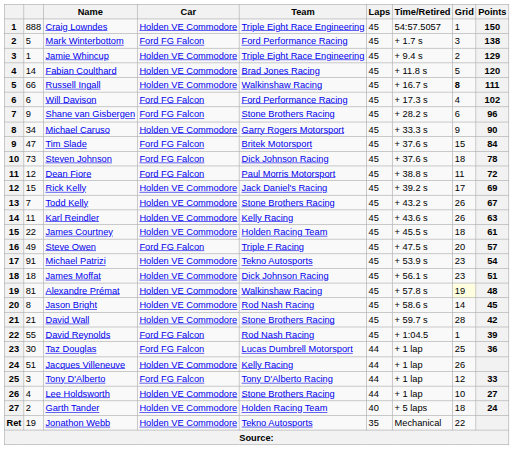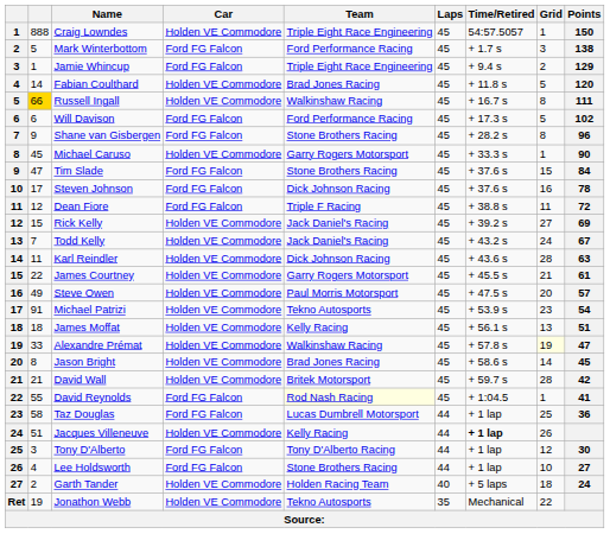 <table class="wikitable" style="font-size: 95%;">
 <tr>
 <th></th>
 <th></th>
 <th>Name</th>
 <th>Car</th>
 <th>Team</th>
 <th>Laps</th>
 <th>Time/Retired</th>
 <th>Grid</th>
 <th>Points</th>
 </tr>
 <tr>
 <th>1</th>
 <td>888</td>
 <td> <a href='#'>Craig Lowndes</a></td>
 <td><a href='#'>Holden VE Commodore</a></td>
 <td><a href='#'>Triple Eight Race Engineering</a></td>
 <td>45</td>
 <td>54:57.5057</td>
 <td>1</td>
 <th>150</th>
 </tr>
 <tr>
 <th>2</th>
 <td>5</td>
 <td> <a href='#'>Mark Winterbottom</a></td>
 <td><a href='#'>Ford FG Falcon</a></td>
 <td><a href='#'>Ford Performance Racing</a></td>
 <td>45</td>
 <td>+ 1.7 s</td>
 <td>3</td>
 <th>138</th>
 </tr>
 <tr>
 <th>3</th>
 <td>1</td>
 <td> <a href='#'>Jamie Whincup</a></td>
-<td><a href='#'>Holden VE Commodore</a></td>
+<td><a href='#'>Ford FG Falcon</a></td>
 <td><a href='#'>Triple Eight Race Engineering</a></td>
 <td>45</td>
 <td>+ 9.4 s</td>
 <td>2</td>
 <th>129</th>
 </tr>
 <tr>
 <th>4</th>
 <td>14</td>
 <td> <a href='#'>Fabian Coulthard</a></td>
 <td><a href='#'>Holden VE Commodore</a></td>
 <td><a href='#'>Brad Jones Racing</a></td>
 <td>45</td>
 <td>+ 11.8 s</td>
 <td>5</td>
 <th>120</th>
 </tr>
 <tr>
 <th>5</th>
-<td>66</td>
+<td style="background: gold;">66</td>
 <td> <a href='#'>Russell Ingall</a></td>
 <td><a href='#'>Holden VE Commodore</a></td>
 <td><a href='#'>Walkinshaw Racing</a></td>
 <td>45</td>
 <td>+ 16.7 s</td>
-<td><strong>8</strong></td>
+<td>8</td>
 <th>111</th>
 </tr>
 <tr>
 <th>6</th>
 <td>6</td>
 <td> <a href='#'>Will Davison</a></td>
 <td><a href='#'>Ford FG Falcon</a></td>
 <td><a href='#'>Ford Performance Racing</a></td>
 <td>45</td>
 <td>+ 17.3 s</td>
-<td>4</td>
+<td>5</td>
 <th>102</th>
 </tr>
 <tr>
 <th>7</th>
 <td>9</td>
 <td> <a href='#'>Shane van Gisbergen</a></td>
 <td><a href='#'>Ford FG Falcon</a></td>
 <td><a href='#'>Stone Brothers Racing</a></td>
 <td>45</td>
 <td>+ 28.2 s</td>
-<td>6</td>
+<td>8</td>
 <th>96</th>
 </tr>
 <tr>
 <th>8</th>
-<td>34</td>
+<td>45</td>
 <td> <a href='#'>Michael Caruso</a></td>
 <td><a href='#'>Holden VE Commodore</a></td>
 <td><a href='#'>Garry Rogers Motorsport</a></td>
 <td>45</td>
 <td>+ 33.3 s</td>
-<td>9</td>
+<td>1</td>
 <th>90</th>
 </tr>
 <tr>
 <th>9</th>
 <td>47</td>
 <td> <a href='#'>Tim Slade</a></td>
 <td><a href='#'>Ford FG Falcon</a></td>
-<td><a href='#'>Britek Motorsport</a></td>
+<td><a href='#'>Stone Brothers Racing</a></td>
 <td>45</td>
 <td>+ 37.6 s</td>
 <td>15</td>
 <th>84</th>
 </tr>
 <tr>
 <th>10</th>
-<td>73</td>
+<td>17</td>
 <td> <a href='#'>Steven Johnson</a></td>
 <td><a href='#'>Ford FG Falcon</a></td>
 <td><a href='#'>Dick Johnson Racing</a></td>
 <td>45</td>
 <td>+ 37.6 s</td>
-<td>18</td>
+<td>16</td>
 <th>78</th>
 </tr>
 <tr>
 <th>11</th>
 <td>12</td>
 <td> <a href='#'>Dean Fiore</a></td>
 <td><a href='#'>Ford FG Falcon</a></td>
-<td><a href='#'>Paul Morris Motorsport</a></td>
+<td><a href='#'>Triple F Racing</a></td>
 <td>45</td>
 <td>+ 38.8 s</td>
 <td>11</td>
 <th>72</th>
 </tr>
 <tr>
 <th>12</th>
 <td>15</td>
 <td> <a href='#'>Rick Kelly</a></td>
 <td><a href='#'>Holden VE Commodore</a></td>
 <td><a href='#'>Jack Daniel's Racing</a></td>
 <td>45</td>
 <td>+ 39.2 s</td>
-<td>17</td>
+<td>27</td>
 <th>69</th>
 </tr>
 <tr>
 <th>13</th>
 <td>7</td>
 <td> <a href='#'>Todd Kelly</a></td>
 <td><a href='#'>Holden VE Commodore</a></td>
-<td><a href='#'>Stone Brothers Racing</a></td>
+<td><a href='#'>Jack Daniel's Racing</a></td>
 <td>45</td>
 <td>+ 43.2 s</td>
-<td>26</td>
+<td>24</td>
 <th>67</th>
 </tr>
 <tr>
 <th>14</th>
 <td>11</td>
 <td> <a href='#'>Karl Reindler</a></td>
 <td><a href='#'>Holden VE Commodore</a></td>
-<td><a href='#'>Kelly Racing</a></td>
+<td><a href='#'>Dick Johnson Racing</a></td>
 <td>45</td>
 <td>+ 43.6 s</td>
-<td>26</td>
+<td>28</td>
 <th>63</th>
 </tr>
 <tr>
 <th>15</th>
 <td>22</td>
 <td> <a href='#'>James Courtney</a></td>
 <td><a href='#'>Holden VE Commodore</a></td>
-<td><a href='#'>Holden Racing Team</a></td>
+<td><a href='#'>Garry Rogers Motorsport</a></td>
 <td>45</td>
 <td>+ 45.5 s</td>
-<td>18</td>
+<td>21</td>
 <th>61</th>
 </tr>
 <tr>
 <th>16</th>
 <td>49</td>
 <td> <a href='#'>Steve Owen</a></td>
-<td><a href='#'>Ford FG Falcon</a></td>
-<td><a href='#'>Triple F Racing</a></td>
+<td><a href='#'>Holden VE Commodore</a></td>
+<td><a href='#'>Paul Morris Motorsport</a></td>
 <td>45</td>
 <td>+ 47.5 s</td>
 <td>20</td>
 <th>57</th>
 </tr>
 <tr>
 <th>17</th>
 <td>91</td>
 <td> <a href='#'>Michael Patrizi</a></td>
 <td><a href='#'>Holden VE Commodore</a></td>
 <td><a href='#'>Tekno Autosports</a></td>
 <td>45</td>
 <td>+ 53.9 s</td>
 <td>23</td>
 <th>54</th>
 </tr>
 <tr>
 <th>18</th>
 <td>18</td>
 <td> <a href='#'>James Moffat</a></td>
 <td><a href='#'>Holden VE Commodore</a></td>
-<td><a href='#'>Dick Johnson Racing</a></td>
+<td><a href='#'>Kelly Racing</a></td>
 <td>45</td>
 <td>+ 56.1 s</td>
-<td>23</td>
+<td>13</td>
 <th>51</th>
 </tr>
 <tr>
 <th>19</th>
-<td>81</td>
+<td>33</td>
 <td> <a href='#'>Alexandre Prémat</a></td>
 <td><a href='#'>Holden VE Commodore</a></td>
 <td><a href='#'>Walkinshaw Racing</a></td>
 <td>45</td>
 <td>+ 57.8 s</td>
 <td style="background: lightyellow;">19</td>
-<th>48</th>
+<th>47</th>
 </tr>
 <tr>
 <th>20</th>
 <td>8</td>
 <td> <a href='#'>Jason Bright</a></td>
 <td><a href='#'>Holden VE Commodore</a></td>
-<td><a href='#'>Rod Nash Racing</a></td>
+<td><a href='#'>Brad Jones Racing</a></td>
 <td>45</td>
 <td>+ 58.6 s</td>
 <td>14</td>
 <th>45</th>
 </tr>
 <tr>
 <th>21</th>
 <td>21</td>
 <td> <a href='#'>David Wall</a></td>
 <td><a href='#'>Holden VE Commodore</a></td>
-<td><a href='#'>Stone Brothers Racing</a></td>
+<td><a href='#'>Britek Motorsport</a></td>
 <td>45</td>
 <td>+ 59.7 s</td>
 <td>28</td>
 <th>42</th>
 </tr>
 <tr>
 <th>22</th>
 <td>55</td>
 <td> <a href='#'>David Reynolds</a></td>
 <td><a href='#'>Ford FG Falcon</a></td>
-<td><a href='#'>Rod Nash Racing</a></td>
+<td style="background: lightyellow;"><a href='#'>Rod Nash Racing</a></td>
 <td>45</td>
 <td>+ 1:04.5</td>
 <td>1</td>
-<th>39</th>
+<th>41</th>
 </tr>
 <tr>
 <th>23</th>
-<td>30</td>
+<td>58</td>
 <td> <a href='#'>Taz Douglas</a></td>
 <td><a href='#'>Ford FG Falcon</a></td>
 <td><a href='#'>Lucas Dumbrell Motorsport</a></td>
 <td>44</td>
 <td>+ 1 lap</td>
 <td>25</td>
 <th>36</th>
 </tr>
 <tr>
 <th>24</th>
 <td>51</td>
 <td> <a href='#'>Jacques Villeneuve</a></td>
 <td><a href='#'>Holden VE Commodore</a></td>
 <td><a href='#'>Kelly Racing</a></td>
 <td>44</td>
-<td>+ 1 lap</td>
+<td><strong>+ 1 lap</strong></td>
 <td>26</td>
 <th></th>
 </tr>
 <tr>
 <th>25</th>
 <td>3</td>
 <td> <a href='#'>Tony D'Alberto</a></td>
 <td><a href='#'>Ford FG Falcon</a></td>
 <td><a href='#'>Tony D'Alberto Racing</a></td>
 <td>44</td>
 <td>+ 1 lap</td>
 <td>12</td>
-<th>33</th>
+<th>30</th>
 </tr>
 <tr>
 <th>26</th>
 <td>4</td>
 <td> <a href='#'>Lee Holdsworth</a></td>
-<td><a href='#'>Holden VE Commodore</a></td>
+<td><a href='#'>Ford FG Falcon</a></td>
 <td><a href='#'>Stone Brothers Racing</a></td>
 <td>44</td>
 <td>+ 1 lap</td>
 <td>10</td>
 <th>27</th>
 </tr>
 <tr>
 <th>27</th>
 <td>2</td>
 <td> <a href='#'>Garth Tander</a></td>
 <td><a href='#'>Holden VE Commodore</a></td>
 <td><a href='#'>Holden Racing Team</a></td>
 <td>40</td>
 <td>+ 5 laps</td>
 <td>18</td>
 <th>24</th>
 </tr>
 <tr>
 <th>Ret</th>
 <td>19</td>
 <td> <a href='#'>Jonathon Webb</a></td>
 <td><a href='#'>Holden VE Commodore</a></td>
 <td><a href='#'>Tekno Autosports</a></td>
 <td>35</td>
 <td>Mechanical</td>
 <td>22</td>
 <th></th>
 </tr>
 <tr>
 <th colspan=9>Source:</th>
 </tr>
 </table>
